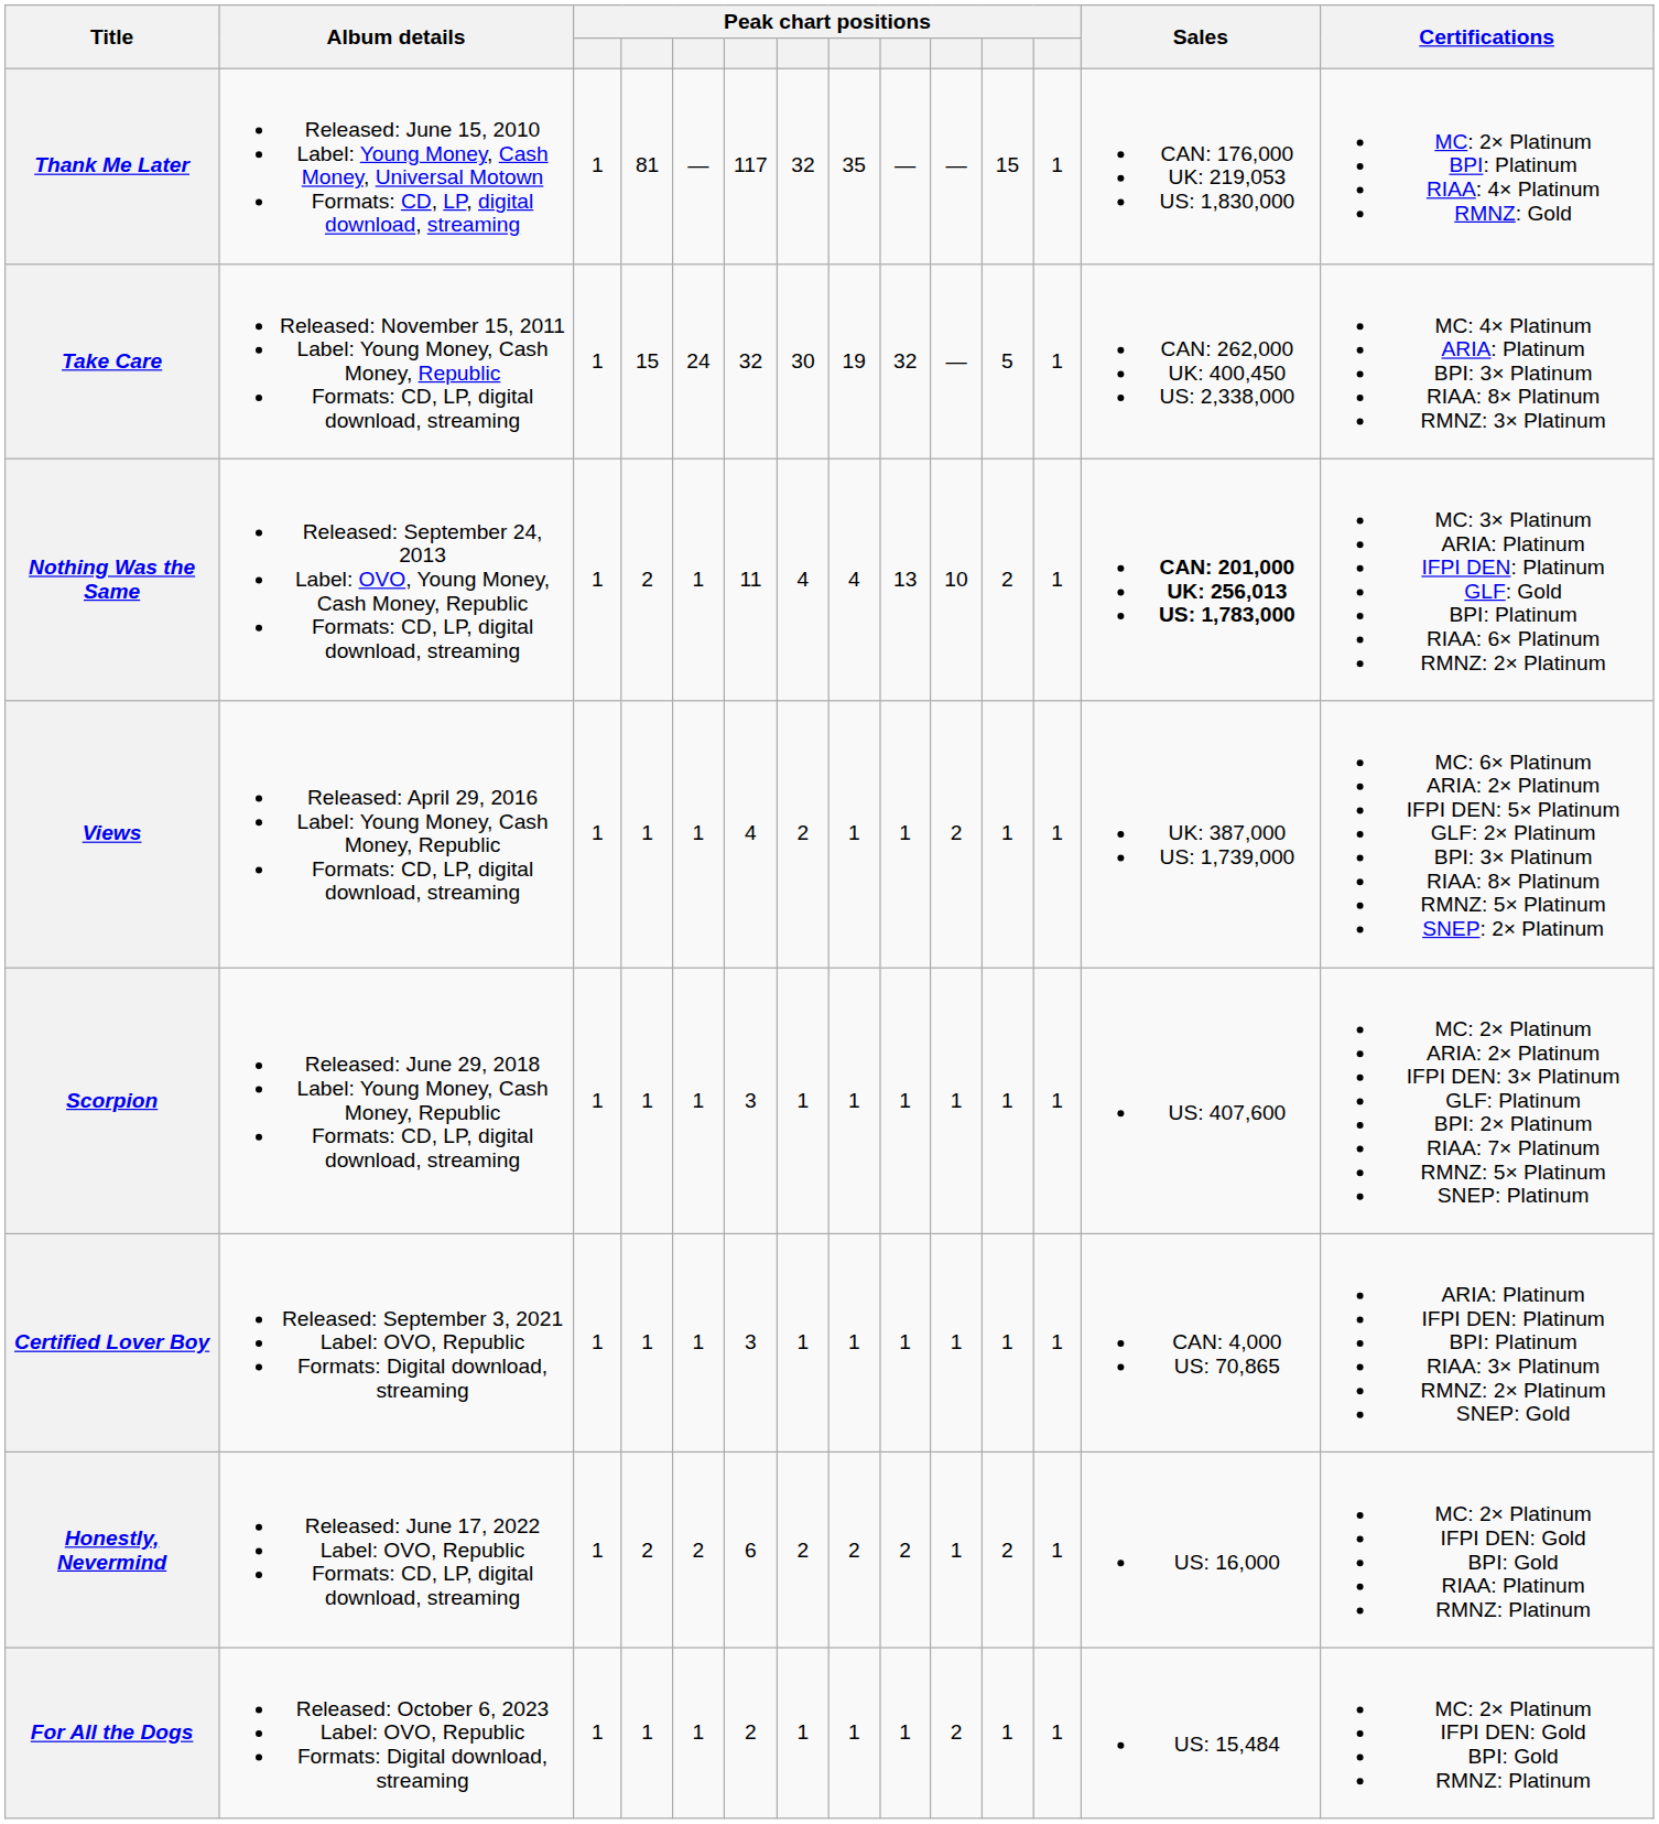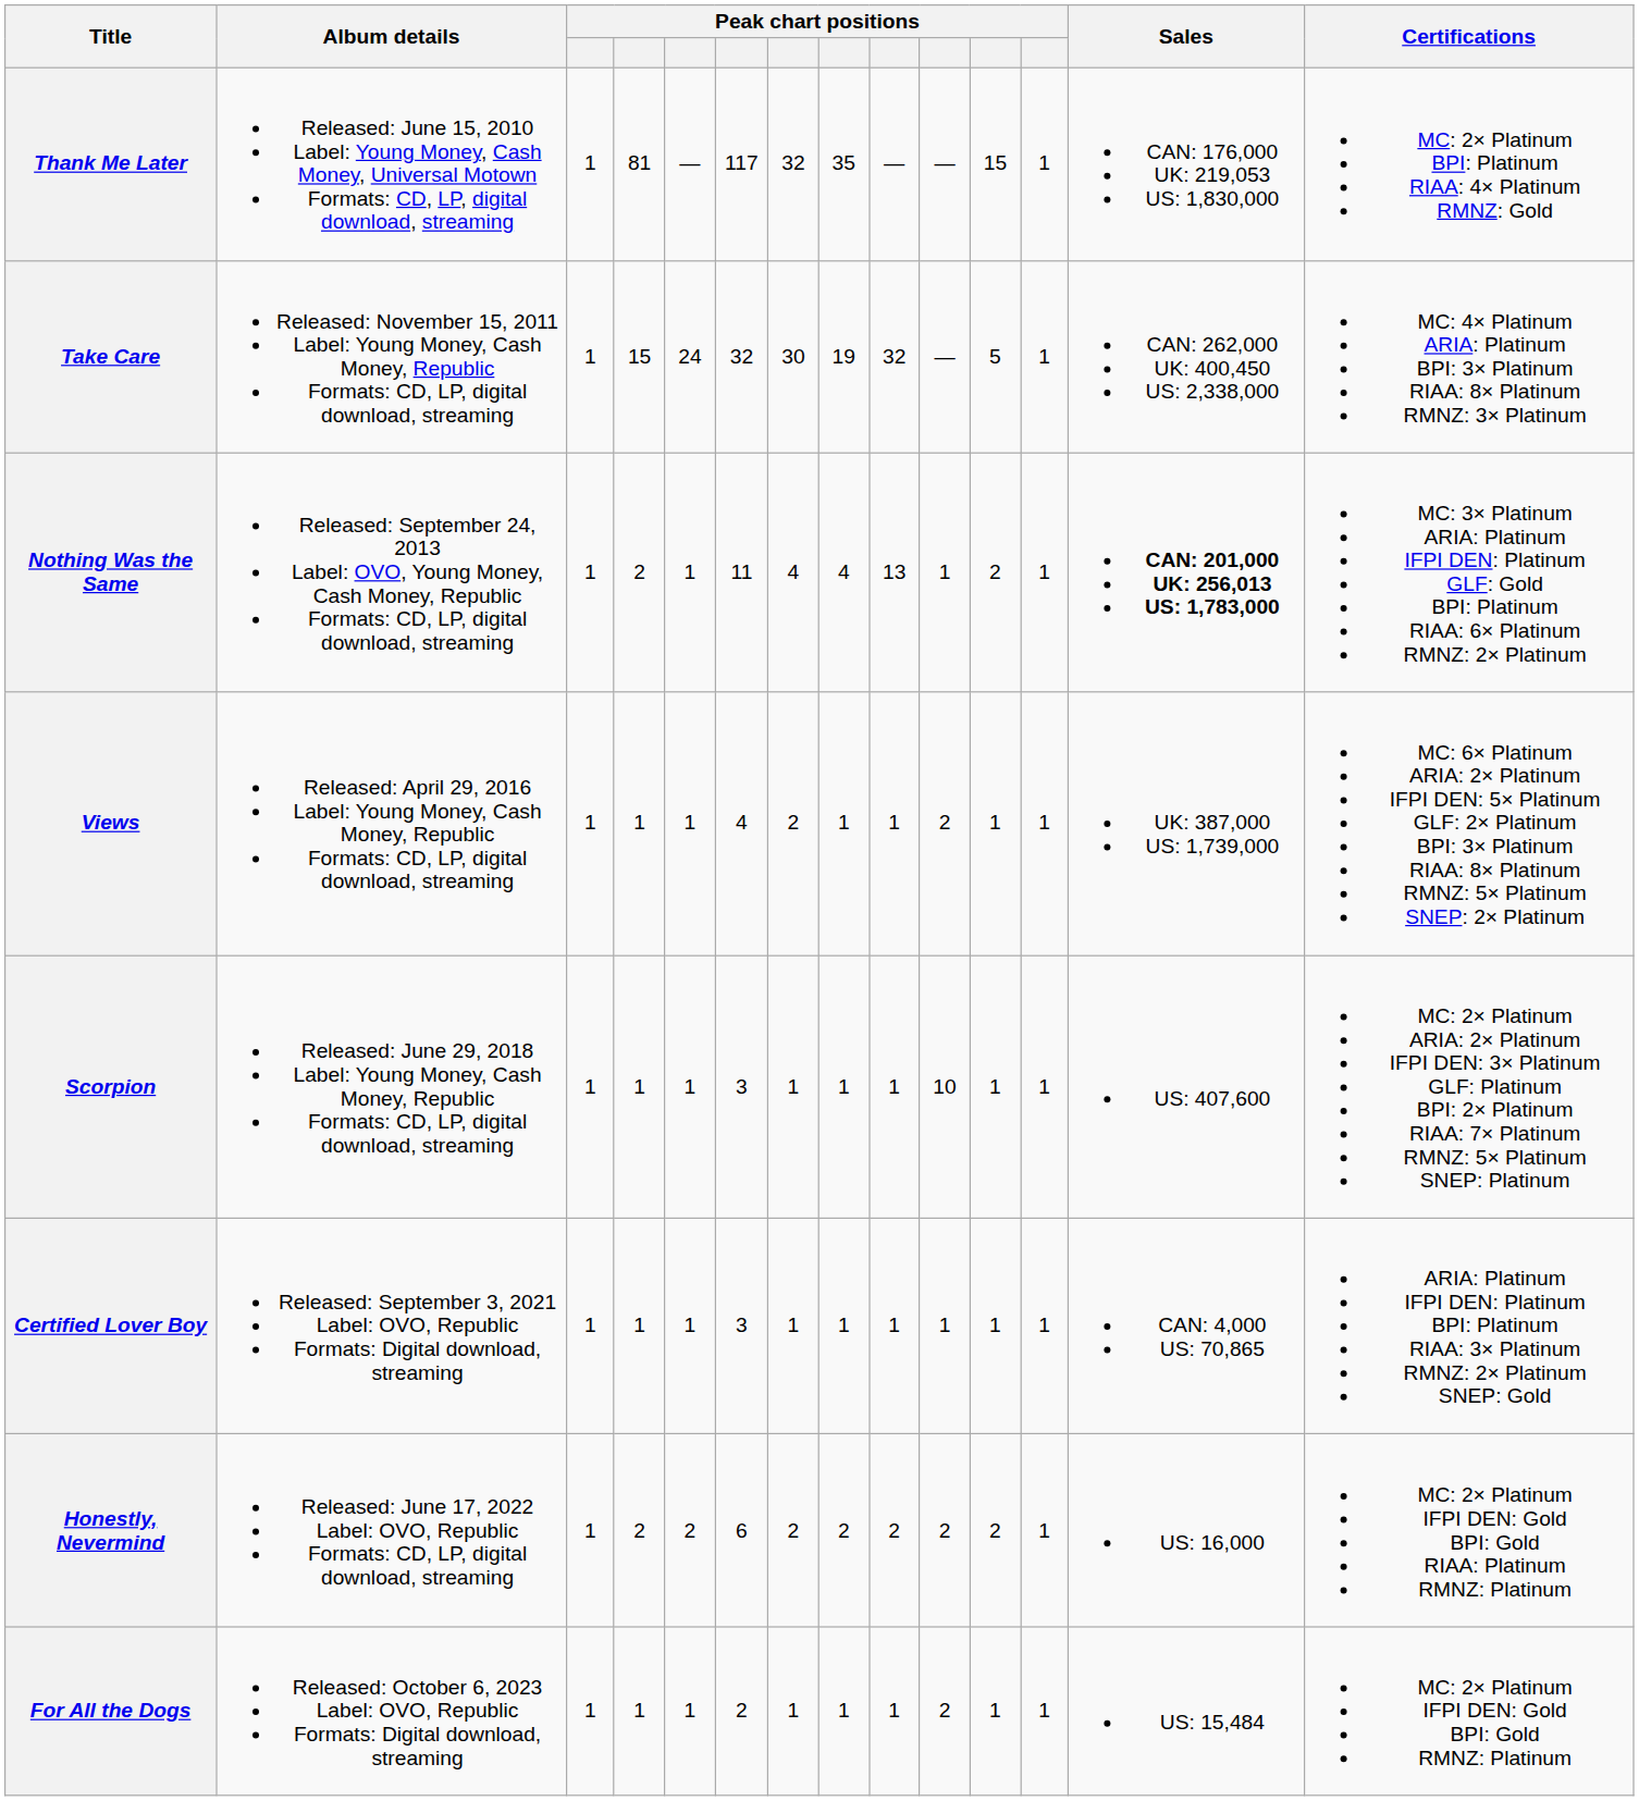 <table class="wikitable plainrowheaders" style="text-align:center;" border="1">
 <tr>
 <th scope="col" rowspan="2" style="width:11em;">Title</th>
 <th scope="col" rowspan="2" style="width:19em;">Album details</th>
 <th scope="col" colspan="10">Peak chart positions</th>
 <th scope="col" rowspan="2" style="width:12em;">Sales</th>
 <th scope="col" rowspan="2" style="width:18em;"><a href='#'>Certifications</a></th>
 </tr>
 <tr>
 <th scope="col" style="width:2.5em;font-size:90%;"><a href='#'></a><br></th>
 <th scope="col" style="width:2.5em;font-size:90%;"><a href='#'></a><br></th>
 <th scope="col" style="width:2.5em;font-size:90%;"><a href='#'></a><br></th>
 <th scope="col" style="width:2.5em;font-size:90%;"><a href='#'></a><br></th>
 <th scope="col" style="width:2.5em;font-size:90%;"><a href='#'></a><br></th>
 <th scope="col" style="width:2.5em;font-size:90%;"><a href='#'></a><br></th>
 <th scope="col" style="width:2.5em;font-size:90%;"><a href='#'></a><br></th>
 <th scope="col" style="width:2.5em;font-size:90%;"><a href='#'></a><br></th>
 <th scope="col" style="width:2.5em;font-size:90%;"><a href='#'></a><br></th>
 <th scope="col" style="width:2.5em;font-size:90%;"><a href='#'></a><br></th>
 </tr>
 <tr>
 <th scope="row"><em><a href='#'>Thank Me Later</a></em></th>
 <td><br><ul><li>Released: June 15, 2010</li><li>Label: <a href='#'>Young Money</a>, <a href='#'>Cash Money</a>, <a href='#'>Universal Motown</a></li><li>Formats: <a href='#'>CD</a>, <a href='#'>LP</a>, <a href='#'>digital download</a>, <a href='#'>streaming</a></li></ul></td>
 <td>1</td>
 <td>81</td>
 <td>—</td>
 <td>117</td>
 <td>32</td>
 <td>35</td>
 <td>—</td>
 <td>—</td>
 <td>15</td>
 <td>1</td>
 <td><br><ul><li>CAN: 176,000</li><li>UK: 219,053</li><li>US: 1,830,000</li></ul></td>
 <td><br><ul><li><a href='#'>MC</a>: 2× Platinum</li><li><a href='#'>BPI</a>: Platinum</li><li><a href='#'>RIAA</a>: 4× Platinum</li><li><a href='#'>RMNZ</a>: Gold</li></ul></td>
 </tr>
 <tr>
 <th scope="row"><em><a href='#'>Take Care</a></em></th>
 <td><br><ul><li>Released: November 15, 2011</li><li>Label: Young Money, Cash Money, <a href='#'>Republic</a></li><li>Formats: CD, LP, digital download, streaming</li></ul></td>
 <td>1</td>
 <td>15</td>
 <td>24</td>
 <td>32</td>
 <td>30</td>
 <td>19</td>
 <td>32</td>
 <td>—</td>
 <td>5</td>
 <td>1</td>
 <td><br><ul><li>CAN: 262,000</li><li>UK: 400,450</li><li>US: 2,338,000</li></ul></td>
 <td><br><ul><li>MC: 4× Platinum</li><li><a href='#'>ARIA</a>: Platinum</li><li>BPI: 3× Platinum</li><li>RIAA: 8× Platinum</li><li>RMNZ: 3× Platinum</li></ul></td>
 </tr>
 <tr>
 <th scope="row"><em><a href='#'>Nothing Was the Same</a></em></th>
 <td><br><ul><li>Released: September 24, 2013</li><li>Label: <a href='#'>OVO</a>, Young Money, Cash Money, Republic</li><li>Formats: CD, LP, digital download, streaming</li></ul></td>
 <td>1</td>
 <td>2</td>
 <td>1</td>
 <td>11</td>
 <td>4</td>
 <td>4</td>
 <td>13</td>
-<td>10</td>
+<td>1</td>
 <td>2</td>
 <td>1</td>
 <td><strong><br><ul><li>CAN: 201,000</li><li>UK: 256,013</li><li>US: 1,783,000</li></ul></strong></td>
 <td><br><ul><li>MC: 3× Platinum</li><li>ARIA: Platinum</li><li><a href='#'>IFPI DEN</a>: Platinum</li><li><a href='#'>GLF</a>: Gold</li><li>BPI: Platinum</li><li>RIAA: 6× Platinum</li><li>RMNZ: 2× Platinum</li></ul></td>
 </tr>
 <tr>
 <th scope="row"><em><a href='#'>Views</a></em></th>
 <td><br><ul><li>Released: April 29, 2016</li><li>Label: Young Money, Cash Money, Republic</li><li>Formats: CD, LP, digital download, streaming</li></ul></td>
 <td>1</td>
 <td>1</td>
 <td>1</td>
 <td>4</td>
 <td>2</td>
 <td>1</td>
 <td>1</td>
 <td>2</td>
 <td>1</td>
 <td>1</td>
 <td><br><ul><li>UK: 387,000</li><li>US: 1,739,000</li></ul></td>
 <td><br><ul><li>MC: 6× Platinum</li><li>ARIA: 2× Platinum</li><li>IFPI DEN: 5× Platinum</li><li>GLF: 2× Platinum</li><li>BPI: 3× Platinum</li><li>RIAA: 8× Platinum</li><li>RMNZ: 5× Platinum</li><li><a href='#'>SNEP</a>: 2× Platinum</li></ul></td>
 </tr>
 <tr>
 <th scope="row"><em><a href='#'>Scorpion</a></em></th>
 <td><br><ul><li>Released: June 29, 2018</li><li>Label: Young Money, Cash Money, Republic</li><li>Formats: CD, LP, digital download, streaming</li></ul></td>
 <td>1</td>
 <td>1</td>
 <td>1</td>
 <td>3</td>
 <td>1</td>
 <td>1</td>
 <td>1</td>
-<td>1</td>
+<td>10</td>
 <td>1</td>
 <td>1</td>
 <td><br><ul><li>US: 407,600</li></ul></td>
 <td><br><ul><li>MC: 2× Platinum</li><li>ARIA: 2× Platinum</li><li>IFPI DEN: 3× Platinum</li><li>GLF: Platinum</li><li>BPI: 2× Platinum</li><li>RIAA: 7× Platinum</li><li>RMNZ: 5× Platinum</li><li>SNEP: Platinum</li></ul></td>
 </tr>
 <tr>
 <th scope="row"><em><a href='#'>Certified Lover Boy</a></em></th>
 <td><br><ul><li>Released: September 3, 2021</li><li>Label: OVO, Republic</li><li>Formats: Digital download, streaming</li></ul></td>
 <td>1</td>
 <td>1</td>
 <td>1</td>
 <td>3</td>
 <td>1</td>
 <td>1</td>
 <td>1</td>
 <td>1</td>
 <td>1</td>
 <td>1</td>
 <td><br><ul><li>CAN: 4,000</li><li>US: 70,865</li></ul></td>
 <td><br><ul><li>ARIA: Platinum</li><li>IFPI DEN: Platinum</li><li>BPI: Platinum</li><li>RIAA: 3× Platinum</li><li>RMNZ: 2× Platinum</li><li>SNEP: Gold</li></ul></td>
 </tr>
 <tr>
 <th scope="row"><em><a href='#'>Honestly, Nevermind</a></em></th>
 <td><br><ul><li>Released: June 17, 2022</li><li>Label: OVO, Republic</li><li>Formats: CD, LP, digital download, streaming</li></ul></td>
 <td>1</td>
 <td>2</td>
 <td>2</td>
 <td>6</td>
 <td>2</td>
 <td>2</td>
 <td>2</td>
-<td>1</td>
+<td>2</td>
 <td>2</td>
 <td>1</td>
 <td><br><ul><li>US: 16,000</li></ul></td>
 <td><br><ul><li>MC: 2× Platinum</li><li>IFPI DEN: Gold</li><li>BPI: Gold</li><li>RIAA: Platinum</li><li>RMNZ: Platinum</li></ul></td>
 </tr>
 <tr>
 <th scope="row"><em><a href='#'>For All the Dogs</a></em></th>
 <td><br><ul><li>Released: October 6, 2023</li><li>Label: OVO, Republic</li><li>Formats: Digital download, streaming</li></ul></td>
 <td>1</td>
 <td>1</td>
 <td>1</td>
 <td>2</td>
 <td>1</td>
 <td>1</td>
 <td>1</td>
 <td>2</td>
 <td>1</td>
 <td>1</td>
 <td><br><ul><li>US: 15,484</li></ul></td>
 <td><br><ul><li>MC: 2× Platinum</li><li>IFPI DEN: Gold</li><li>BPI: Gold</li><li>RMNZ: Platinum</li></ul></td>
 </tr>
 </table>
